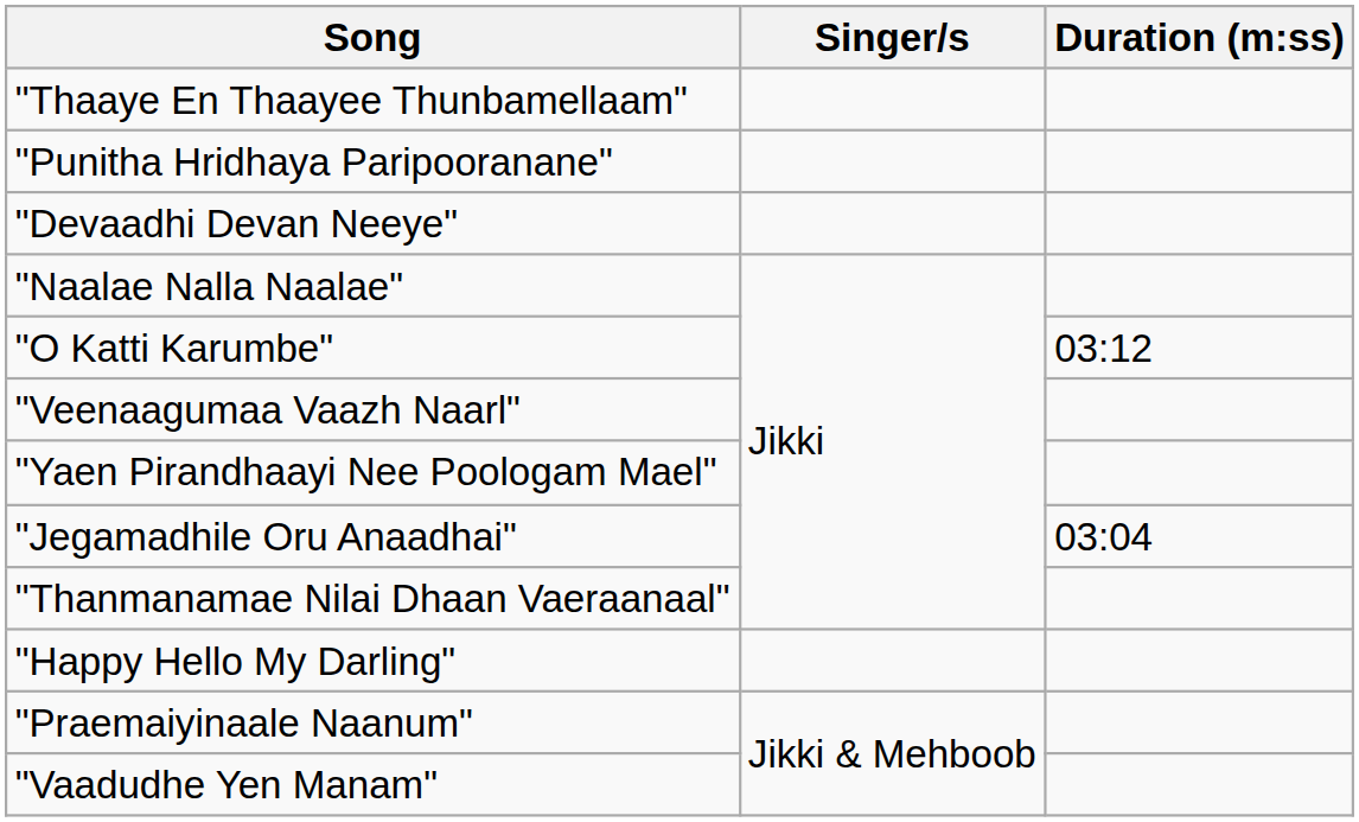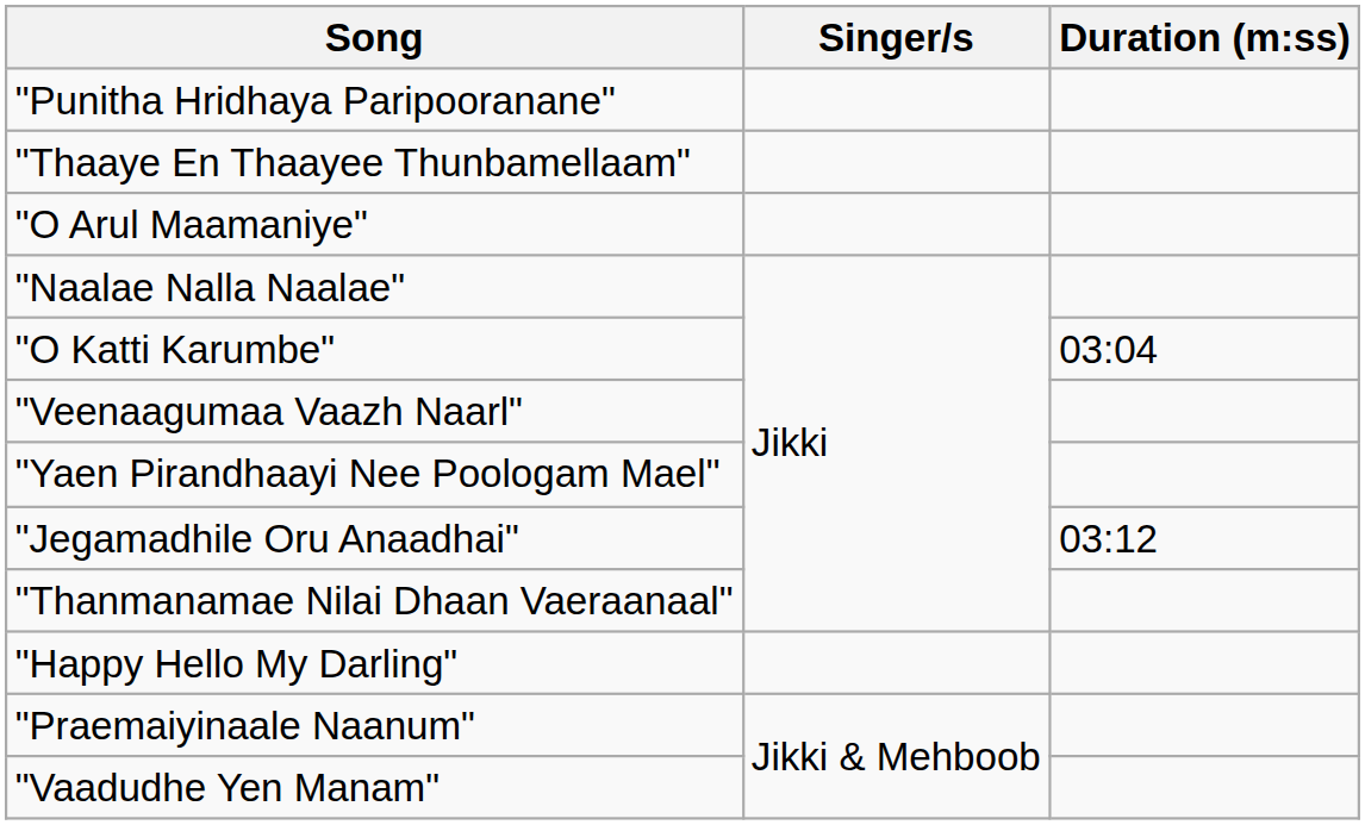 <table class="wikitable" style="font-size:95%;">
 <tr>
 <th>Song</th>
 <th>Singer/s</th>
 <th>Duration (m:ss)</th>
 </tr>
 <tr>
+<td>"Punitha Hridhaya Paripooranane"</td>
+<td></td>
+<td></td>
+</tr>
+<tr>
 <td>"Thaaye En Thaayee Thunbamellaam"</td>
 <td></td>
 <td></td>
 </tr>
 <tr>
-<td>"Punitha Hridhaya Paripooranane"</td>
-<td></td>
-<td></td>
-</tr>
-<tr>
-<td>"Devaadhi Devan Neeye"</td>
+<td>"O Arul Maamaniye"</td>
 <td></td>
 <td></td>
 </tr>
 <tr>
 <td>"Naalae Nalla Naalae"</td>
 <td rowspan=6>Jikki</td>
 <td></td>
 </tr>
 <tr>
 <td>"O Katti Karumbe"</td>
-<td>03:12</td>
+<td>03:04</td>
 </tr>
 <tr>
 <td>"Veenaagumaa Vaazh Naarl"</td>
 <td></td>
 </tr>
 <tr>
 <td>"Yaen Pirandhaayi Nee Poologam Mael"</td>
 <td></td>
 </tr>
 <tr>
 <td>"Jegamadhile Oru Anaadhai"</td>
-<td>03:04</td>
+<td>03:12</td>
 </tr>
 <tr>
 <td>"Thanmanamae Nilai Dhaan Vaeraanaal"</td>
 <td></td>
 </tr>
 <tr>
 <td>"Happy Hello My Darling"</td>
 <td></td>
 <td></td>
 </tr>
 <tr>
 <td>"Praemaiyinaale Naanum"</td>
 <td rowspan=2>Jikki & Mehboob</td>
 <td></td>
 </tr>
 <tr>
 <td>"Vaadudhe Yen Manam"</td>
 <td></td>
 </tr>
 </table>
